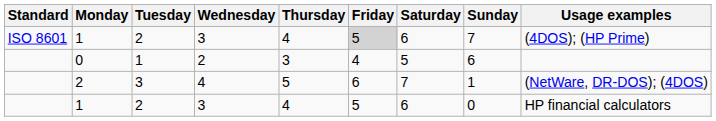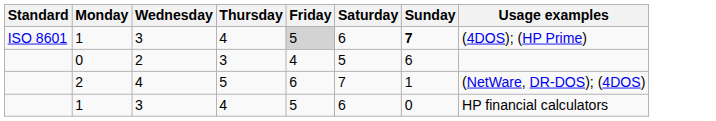 <table class="wikitable">
 <tr>
 <th>Standard</th>
 <th>Monday</th>
-<th>Tuesday</th>
 <th>Wednesday</th>
 <th>Thursday</th>
 <th>Friday</th>
 <th>Saturday</th>
 <th>Sunday</th>
 <th>Usage examples</th>
 </tr>
 <tr>
 <td><a href='#'>ISO 8601</a></td>
 <td>1</td>
-<td>2</td>
 <td>3</td>
 <td>4</td>
 <td style="background: lightgrey;">5</td>
 <td>6</td>
-<td>7</td>
+<td><strong>7</strong></td>
 <td> (<a href='#'>4DOS</a>);  (<a href='#'>HP Prime</a>)</td>
 </tr>
 <tr>
 <td></td>
 <td>0</td>
-<td>1</td>
 <td>2</td>
 <td>3</td>
 <td>4</td>
 <td>5</td>
 <td>6</td>
 <td></td>
 </tr>
 <tr>
 <td></td>
 <td>2</td>
-<td>3</td>
 <td>4</td>
 <td>5</td>
 <td>6</td>
 <td>7</td>
 <td>1</td>
 <td> (<a href='#'>NetWare</a>, <a href='#'>DR-DOS</a>);  (<a href='#'>4DOS</a>)</td>
 </tr>
 <tr>
 <td></td>
 <td>1</td>
-<td>2</td>
 <td>3</td>
 <td>4</td>
 <td>5</td>
 <td>6</td>
 <td>0</td>
 <td>HP financial calculators</td>
 </tr>
 </table>
